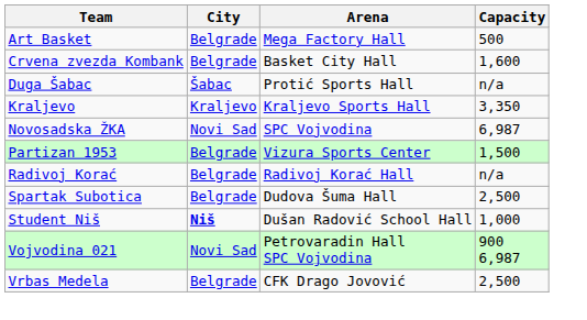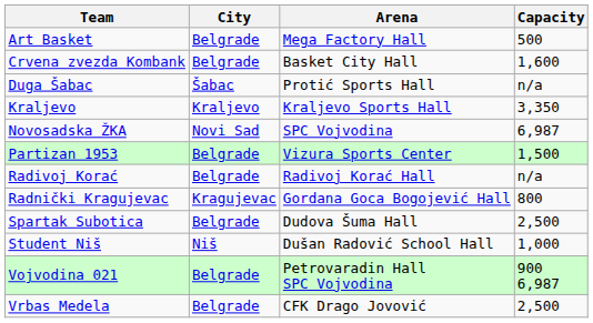 <table class="wikitable sortable">
 <tr>
 <th>Team</th>
 <th>City</th>
 <th>Arena</th>
 <th>Capacity</th>
 </tr>
 <tr>
 <td><a href='#'>Art Basket</a></td>
 <td><a href='#'>Belgrade</a></td>
 <td><a href='#'>Mega Factory Hall</a></td>
 <td>500</td>
 </tr>
 <tr>
 <td><a href='#'>Crvena zvezda Kombank</a></td>
 <td><a href='#'>Belgrade</a></td>
 <td>Basket City Hall</td>
 <td>1,600</td>
 </tr>
 <tr>
 <td><a href='#'>Duga Šabac</a></td>
 <td><a href='#'>Šabac</a></td>
 <td>Protić Sports Hall</td>
 <td>n/a</td>
 </tr>
 <tr>
 <td><a href='#'>Kraljevo</a></td>
 <td><a href='#'>Kraljevo</a></td>
 <td><a href='#'>Kraljevo Sports Hall</a></td>
 <td>3,350</td>
 </tr>
 <tr>
 <td><a href='#'>Novosadska ŽKA</a></td>
 <td><a href='#'>Novi Sad</a></td>
 <td><a href='#'>SPC Vojvodina</a></td>
 <td>6,987</td>
 </tr>
 <tr bgcolor=#ccffcc>
 <td><a href='#'>Partizan 1953</a></td>
 <td><a href='#'>Belgrade</a></td>
 <td><a href='#'>Vizura Sports Center</a></td>
 <td>1,500</td>
 </tr>
 <tr>
 <td><a href='#'>Radivoj Korać</a></td>
 <td><a href='#'>Belgrade</a></td>
 <td><a href='#'>Radivoj Korać Hall</a></td>
 <td>n/a</td>
 </tr>
 <tr>
+<td><a href='#'>Radnički Kragujevac</a></td>
+<td><a href='#'>Kragujevac</a></td>
+<td><a href='#'>Gordana Goca Bogojević Hall</a></td>
+<td>800</td>
+</tr>
+<tr>
 <td><a href='#'>Spartak Subotica</a></td>
 <td><a href='#'>Belgrade</a></td>
 <td>Dudova Šuma Hall</td>
 <td>2,500</td>
 </tr>
 <tr>
 <td><a href='#'>Student Niš</a></td>
-<td><strong><a href='#'>Niš</a></strong></td>
+<td><a href='#'>Niš</a></td>
 <td>Dušan Radović School Hall</td>
 <td>1,000</td>
 </tr>
 <tr bgcolor=#ccffcc>
 <td><a href='#'>Vojvodina 021</a></td>
-<td><a href='#'>Novi Sad</a></td>
+<td><a href='#'>Belgrade</a></td>
 <td>Petrovaradin Hall<br><a href='#'>SPC Vojvodina</a></td>
 <td>900<br>6,987</td>
 </tr>
 <tr>
 <td><a href='#'>Vrbas Medela</a></td>
 <td><a href='#'>Belgrade</a></td>
 <td>CFK Drago Jovović</td>
 <td>2,500</td>
 </tr>
 </table>
